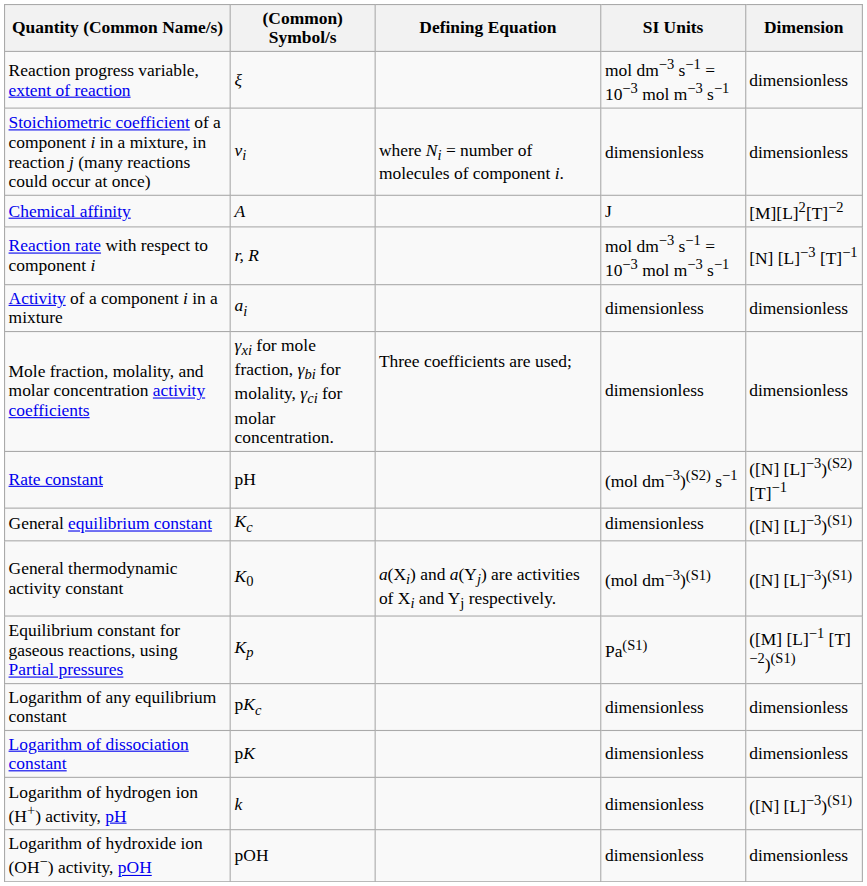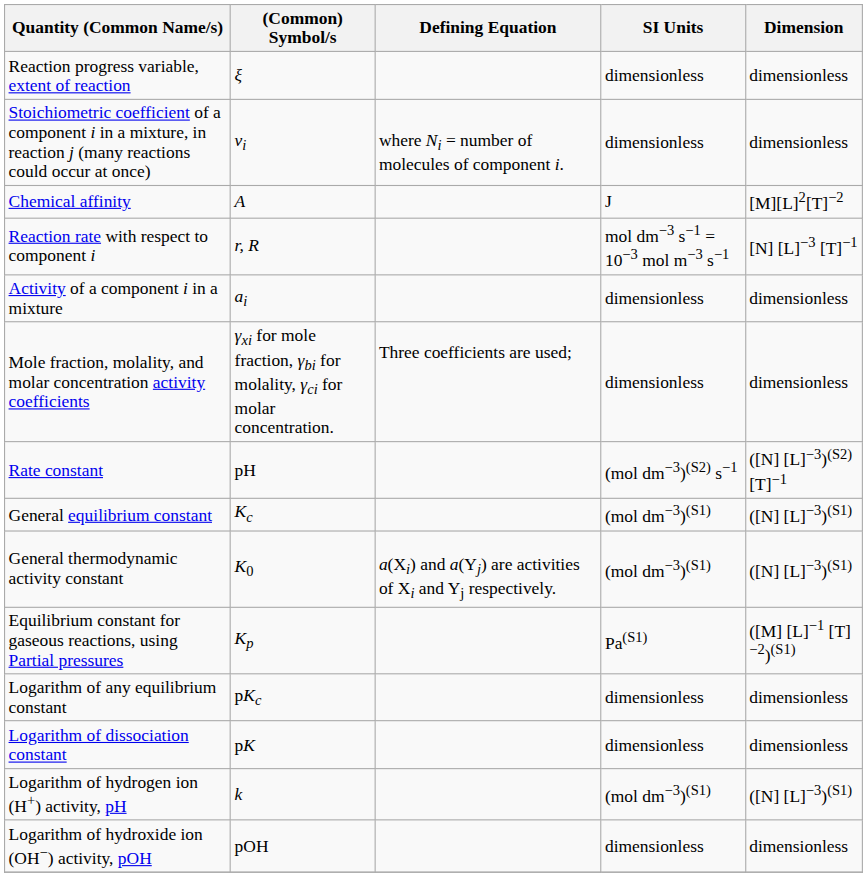 <table class="wikitable">
 <tr>
 <th scope="col" width="200">Quantity (Common Name/s)</th>
 <th scope="col" width="125">(Common) Symbol/s</th>
 <th scope="col" width="200">Defining Equation</th>
 <th scope="col" width="125">SI Units</th>
 <th scope="col" width="100">Dimension</th>
 </tr>
 <tr>
 <td>Reaction progress variable, <a href='#'>extent of reaction</a></td>
 <td><em>ξ</em></td>
 <td></td>
-<td>mol dm<sup>−3</sup> s<sup>−1</sup> = 10<sup>−3</sup> mol m<sup>−3</sup> s<sup>−1</sup></td>
+<td>dimensionless</td>
 <td>dimensionless</td>
 </tr>
 <tr>
 <td><a href='#'>Stoichiometric coefficient</a> of a component <em>i</em> in a mixture, in reaction <em>j</em> (many reactions could occur at once)</td>
 <td><em>ν<sub>i</sub></em></td>
 <td><br>where <em>N<sub>i</sub></em> = number of molecules of component <em>i</em>.</td>
 <td>dimensionless</td>
 <td>dimensionless</td>
 </tr>
 <tr>
 <td><a href='#'>Chemical affinity</a></td>
 <td><em>A</em></td>
 <td></td>
 <td>J</td>
 <td>[M][L]<sup>2</sup>[T]<sup>−2</sup></td>
 </tr>
 <tr>
 <td><a href='#'>Reaction rate</a> with respect to component <em>i</em></td>
 <td><em>r, R</em></td>
 <td></td>
 <td>mol dm<sup>−3</sup> s<sup>−1</sup> = 10<sup>−3</sup> mol m<sup>−3</sup> s<sup>−1</sup></td>
 <td>[N] [L]<sup>−3</sup> [T]<sup>−1</sup></td>
 </tr>
 <tr>
 <td><a href='#'>Activity</a> of a component <em>i</em> in a mixture</td>
 <td><em>a<sub>i</sub></em></td>
 <td></td>
 <td>dimensionless</td>
 <td>dimensionless</td>
 </tr>
 <tr>
 <td>Mole fraction, molality, and molar concentration <a href='#'>activity coefficients</a></td>
 <td><em>γ<sub>xi</sub></em> for mole fraction, <em>γ<sub>bi</sub></em> for molality, <em>γ<sub>ci</sub></em> for molar concentration.</td>
 <td>Three coefficients are used;<br><br><br><br></td>
 <td>dimensionless</td>
 <td>dimensionless</td>
 </tr>
 <tr>
 <td><a href='#'>Rate constant</a></td>
 <td>pH</td>
 <td></td>
 <td>(mol dm<sup>−3</sup>)<sup>(S2)</sup> s<sup>−1</sup></td>
 <td>([N] [L]<sup>−3</sup>)<sup>(S2)</sup> [T]<sup>−1</sup></td>
 </tr>
 <tr>
 <td>General <a href='#'>equilibrium constant</a></td>
 <td><em>K<sub>c</sub></em></td>
 <td></td>
-<td>dimensionless</td>
+<td>(mol dm<sup>−3</sup>)<sup>(S1)</sup></td>
 <td>([N] [L]<sup>−3</sup>)<sup>(S1)</sup></td>
 </tr>
 <tr>
 <td>General thermodynamic activity constant </td>
 <td><em>K</em><sub>0</sub></td>
 <td><br><em>a</em>(X<sub><em>i</em></sub>) and <em>a</em>(Y<sub><em>j</em></sub>) are activities of X<sub><em>i</em></sub> and Y<sub>j</sub> respectively.</td>
 <td>(mol dm<sup>−3</sup>)<sup>(S1)</sup></td>
 <td>([N] [L]<sup>−3</sup>)<sup>(S1)</sup></td>
 </tr>
 <tr>
 <td>Equilibrium constant for gaseous reactions, using <a href='#'>Partial pressures</a></td>
 <td><em>K<sub>p</sub></em></td>
 <td></td>
 <td>Pa<sup>(S1)</sup></td>
 <td>([M] [L]<sup>−1</sup> [T]<sup>−2</sup>)<sup>(S1)</sup></td>
 </tr>
 <tr>
 <td>Logarithm of any equilibrium constant</td>
 <td>p<em>K<sub>c</sub></em></td>
 <td></td>
 <td>dimensionless</td>
 <td>dimensionless</td>
 </tr>
 <tr>
 <td><a href='#'>Logarithm of dissociation constant</a></td>
 <td>p<em>K</em></td>
 <td></td>
 <td>dimensionless</td>
 <td>dimensionless</td>
 </tr>
 <tr>
 <td>Logarithm of hydrogen ion (H<sup>+</sup>) activity, <a href='#'>pH</a></td>
 <td><em>k</em></td>
 <td></td>
-<td>dimensionless</td>
+<td>(mol dm<sup>−3</sup>)<sup>(S1)</sup></td>
 <td>([N] [L]<sup>−3</sup>)<sup>(S1)</sup></td>
 </tr>
 <tr>
 <td>Logarithm of hydroxide ion (OH<sup>−</sup>) activity, <a href='#'>pOH</a></td>
 <td>pOH</td>
 <td></td>
 <td>dimensionless</td>
 <td>dimensionless</td>
 </tr>
 <tr>
 </tr>
 </table>
